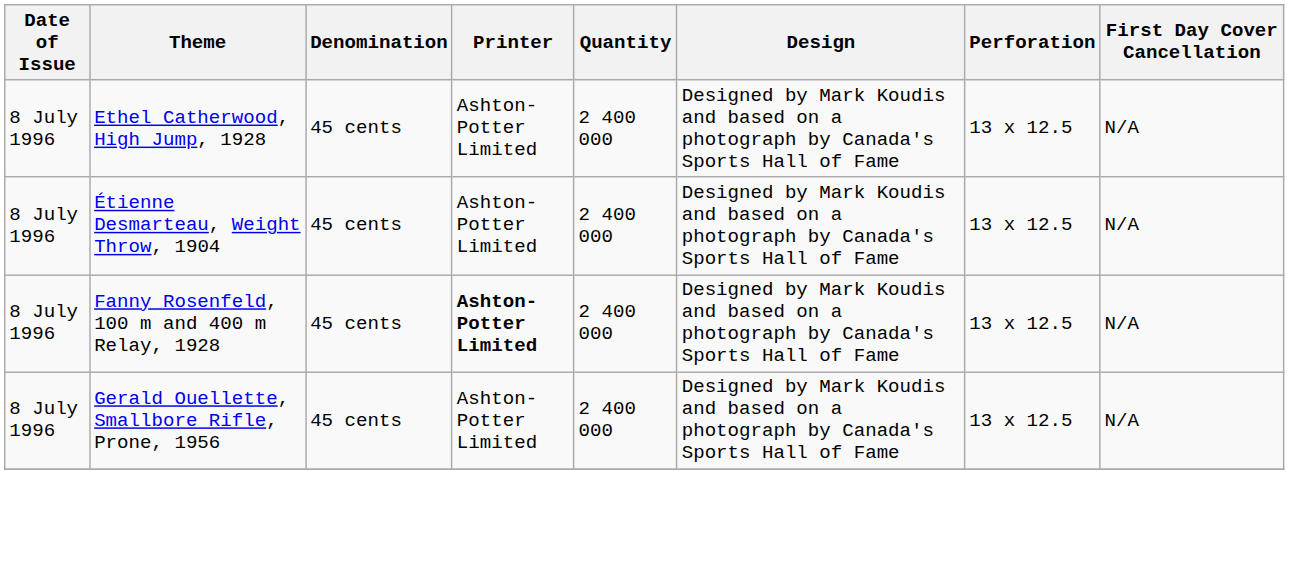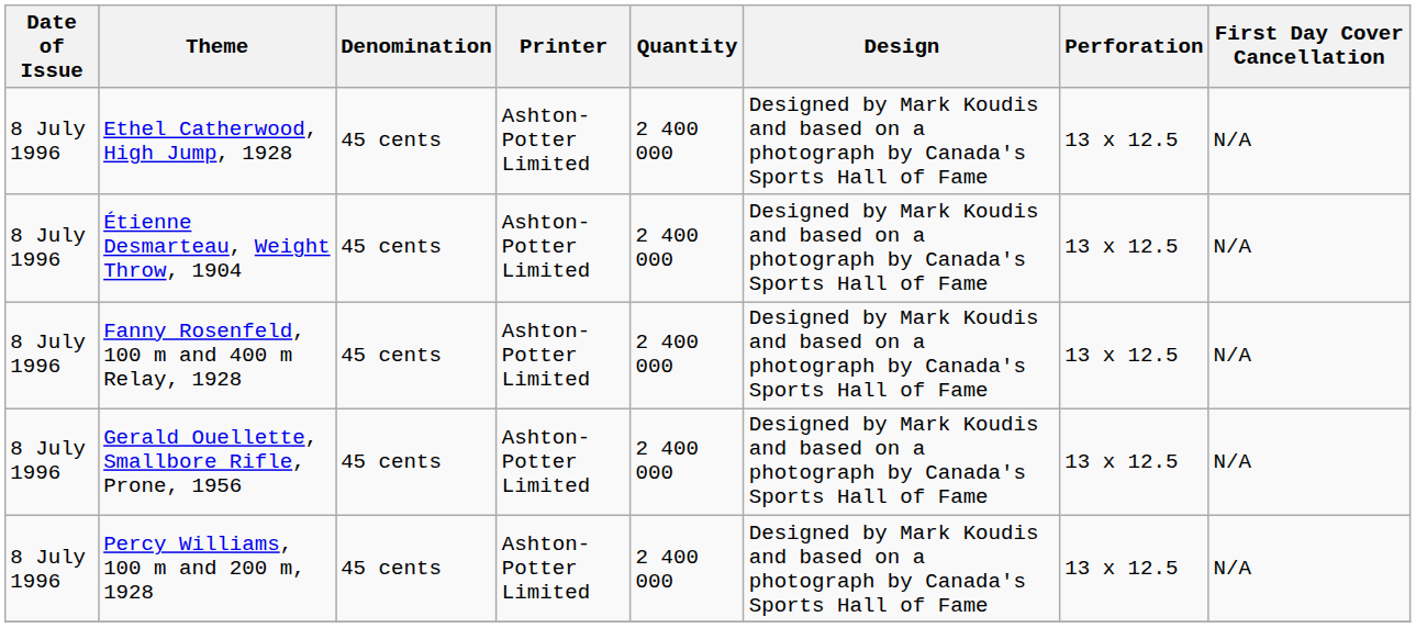 <table class="wikitable sortable">
 <tr>
 <th>Date of Issue</th>
 <th>Theme</th>
 <th>Denomination</th>
 <th>Printer</th>
 <th>Quantity</th>
 <th>Design</th>
 <th>Perforation</th>
 <th>First Day Cover Cancellation</th>
 </tr>
 <tr>
 <td>8 July 1996</td>
 <td><a href='#'>Ethel Catherwood</a>, <a href='#'>High Jump</a>, 1928</td>
 <td>45 cents</td>
 <td>Ashton-Potter Limited</td>
 <td>2 400 000</td>
 <td>Designed by Mark Koudis and based on a photograph by Canada's Sports Hall of Fame</td>
 <td>13 x 12.5</td>
 <td>N/A</td>
 </tr>
 <tr>
 <td>8 July 1996</td>
 <td><a href='#'>Étienne Desmarteau</a>,  <a href='#'>Weight Throw</a>, 1904</td>
 <td>45 cents</td>
 <td>Ashton-Potter Limited</td>
 <td>2 400 000</td>
 <td>Designed by Mark Koudis and based on a photograph by Canada's Sports Hall of Fame</td>
 <td>13 x 12.5</td>
 <td>N/A</td>
 </tr>
 <tr>
 <td>8 July 1996</td>
 <td><a href='#'>Fanny Rosenfeld</a>, 100 m and 400 m Relay, 1928</td>
 <td>45 cents</td>
-<td><strong>Ashton-Potter Limited</strong></td>
+<td>Ashton-Potter Limited</td>
 <td>2 400 000</td>
 <td>Designed by Mark Koudis and based on a photograph by Canada's Sports Hall of Fame</td>
 <td>13 x 12.5</td>
 <td>N/A</td>
 </tr>
 <tr>
 <td>8 July 1996</td>
 <td><a href='#'>Gerald Ouellette</a>, <a href='#'>Smallbore Rifle</a>, Prone, 1956</td>
 <td>45 cents</td>
 <td>Ashton-Potter Limited</td>
 <td>2 400 000</td>
 <td>Designed by Mark Koudis and based on a photograph by Canada's Sports Hall of Fame</td>
 <td>13 x 12.5</td>
 <td>N/A</td>
 </tr>
 <tr>
+<td>8 July 1996</td>
+<td><a href='#'>Percy Williams</a>, 100 m and 200 m, 1928</td>
+<td>45 cents</td>
+<td>Ashton-Potter Limited</td>
+<td>2 400 000</td>
+<td>Designed by Mark Koudis and based on a photograph by Canada's Sports Hall of Fame</td>
+<td>13 x 12.5</td>
+<td>N/A</td>
+</tr>
+<tr>
 </tr>
 </table>
